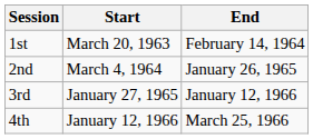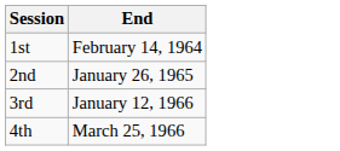 <table class="wikitable">
 <tr>
 <th>Session</th>
-<th>Start</th>
 <th>End</th>
 </tr>
 <tr>
 <td>1st</td>
-<td>March 20, 1963</td>
 <td>February 14, 1964</td>
 </tr>
 <tr>
 <td>2nd</td>
-<td>March 4, 1964</td>
 <td>January 26, 1965</td>
 </tr>
 <tr>
 <td>3rd</td>
-<td>January 27, 1965</td>
 <td>January 12, 1966</td>
 </tr>
 <tr>
 <td>4th</td>
-<td>January 12, 1966</td>
 <td>March 25, 1966</td>
 </tr>
 </table>
